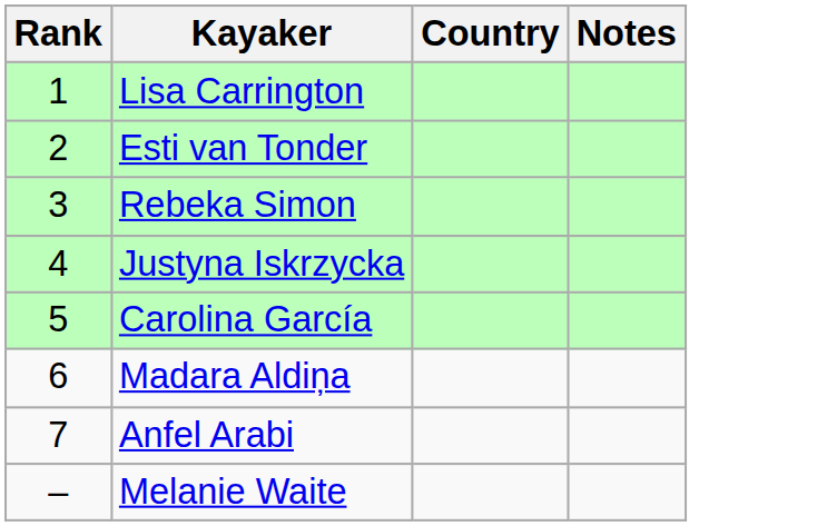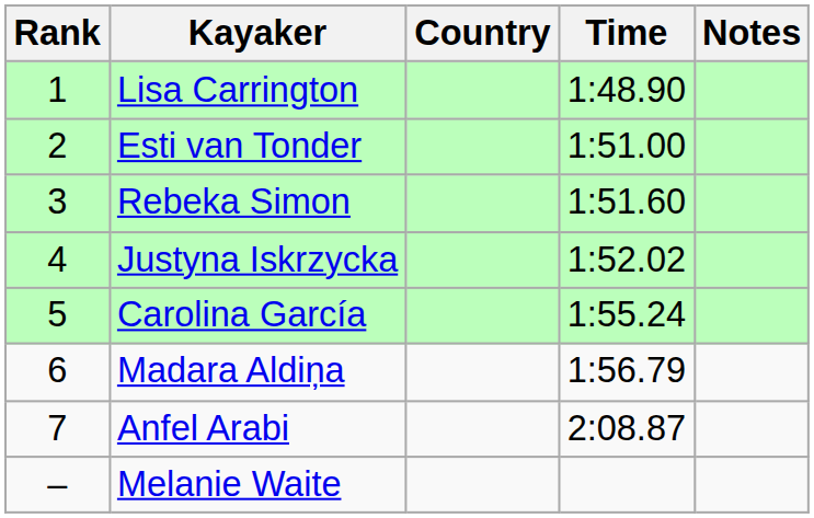 <table class="wikitable" style="text-align:center">
 <tr>
 <th>Rank</th>
 <th>Kayaker</th>
 <th>Country</th>
+<th>Time</th>
 <th>Notes</th>
 </tr>
 <tr bgcolor=bbffbb>
 <td>1</td>
 <td align="left"><a href='#'>Lisa Carrington</a></td>
 <td align="left"></td>
+<td>1:48.90</td>
 <td></td>
 </tr>
 <tr bgcolor=bbffbb>
 <td>2</td>
 <td align="left"><a href='#'>Esti van Tonder</a></td>
 <td align="left"></td>
+<td>1:51.00</td>
 <td></td>
 </tr>
 <tr bgcolor=bbffbb>
 <td>3</td>
 <td align="left"><a href='#'>Rebeka Simon</a></td>
 <td align="left"></td>
+<td>1:51.60</td>
 <td></td>
 </tr>
 <tr bgcolor=bbffbb>
 <td>4</td>
 <td align="left"><a href='#'>Justyna Iskrzycka</a></td>
 <td align="left"></td>
+<td>1:52.02</td>
 <td></td>
 </tr>
 <tr bgcolor=bbffbb>
 <td>5</td>
 <td align="left"><a href='#'>Carolina García</a></td>
 <td align="left"></td>
+<td>1:55.24</td>
 <td></td>
 </tr>
 <tr>
 <td>6</td>
 <td align="left"><a href='#'>Madara Aldiņa</a></td>
 <td align="left"></td>
+<td>1:56.79</td>
 <td></td>
 </tr>
 <tr>
 <td>7</td>
 <td align="left"><a href='#'>Anfel Arabi</a></td>
 <td align="left"></td>
+<td>2:08.87</td>
 <td></td>
 </tr>
 <tr>
 <td>–</td>
 <td align="left"><a href='#'>Melanie Waite</a></td>
 <td align="left"></td>
 <td></td>
+<td></td>
 </tr>
 </table>
